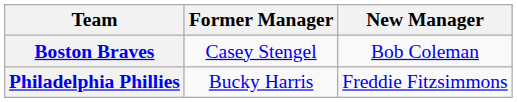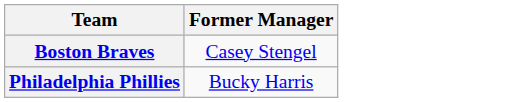 <table class="wikitable plainrowheaders" style="text-align:center;">
 <tr>
 <th>Team</th>
 <th>Former Manager</th>
-<th>New Manager</th>
 </tr>
 <tr>
 <th scope="row" style="text-align:center;"><a href='#'>Boston Braves</a></th>
 <td><a href='#'>Casey Stengel</a></td>
-<td><a href='#'>Bob Coleman</a></td>
 </tr>
 <tr>
 <th scope="row" style="text-align:center;"><a href='#'>Philadelphia Phillies</a></th>
 <td><a href='#'>Bucky Harris</a></td>
-<td><a href='#'>Freddie Fitzsimmons</a></td>
 </tr>
 </table>
